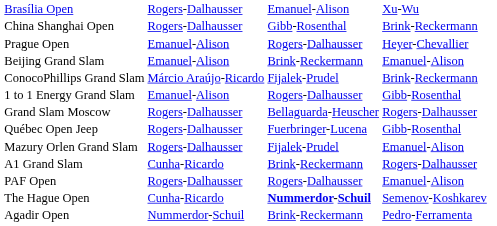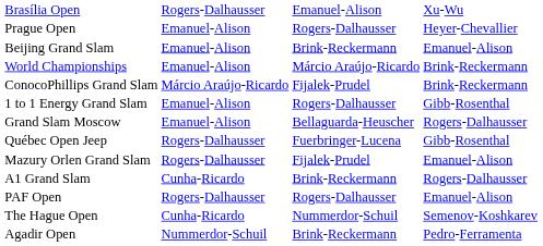 <table>
 <tr>
 <td><a href='#'>Brasília Open</a></td>
 <td> <a href='#'>Rogers</a>-<a href='#'>Dalhausser</a></td>
 <td> <a href='#'>Emanuel</a>-<a href='#'>Alison</a></td>
 <td> <a href='#'>Xu</a>-<a href='#'>Wu</a></td>
-</tr>
-<tr>
-<td>China Shanghai Open</td>
-<td> <a href='#'>Rogers</a>-<a href='#'>Dalhausser</a></td>
-<td> <a href='#'>Gibb</a>-<a href='#'>Rosenthal</a></td>
-<td> <a href='#'>Brink</a>-<a href='#'>Reckermann</a></td>
 </tr>
 <tr>
 <td>Prague Open</td>
 <td> <a href='#'>Emanuel</a>-<a href='#'>Alison</a></td>
 <td> <a href='#'>Rogers</a>-<a href='#'>Dalhausser</a></td>
 <td> <a href='#'>Heyer</a>-<a href='#'>Chevallier</a></td>
 </tr>
 <tr>
 <td>Beijing Grand Slam</td>
 <td> <a href='#'>Emanuel</a>-<a href='#'>Alison</a></td>
 <td> <a href='#'>Brink</a>-<a href='#'>Reckermann</a></td>
 <td> <a href='#'>Emanuel</a>-<a href='#'>Alison</a></td>
+</tr>
+<tr>
+<td><a href='#'>World Championships</a></td>
+<td> <a href='#'>Emanuel</a>-<a href='#'>Alison</a></td>
+<td> <a href='#'>Márcio Araújo</a>-<a href='#'>Ricardo</a></td>
+<td> <a href='#'>Brink</a>-<a href='#'>Reckermann</a></td>
 </tr>
 <tr>
 <td>ConocoPhillips Grand Slam</td>
 <td> <a href='#'>Márcio Araújo</a>-<a href='#'>Ricardo</a></td>
 <td> <a href='#'>Fijalek</a>-<a href='#'>Prudel</a></td>
 <td> <a href='#'>Brink</a>-<a href='#'>Reckermann</a></td>
 </tr>
 <tr>
 <td>1 to 1 Energy Grand Slam</td>
 <td> <a href='#'>Emanuel</a>-<a href='#'>Alison</a></td>
 <td> <a href='#'>Rogers</a>-<a href='#'>Dalhausser</a></td>
 <td> <a href='#'>Gibb</a>-<a href='#'>Rosenthal</a></td>
 </tr>
 <tr>
 <td>Grand Slam Moscow</td>
-<td> <a href='#'>Rogers</a>-<a href='#'>Dalhausser</a></td>
+<td> <a href='#'>Emanuel</a>-<a href='#'>Alison</a></td>
 <td> <a href='#'>Bellaguarda</a>-<a href='#'>Heuscher</a></td>
 <td> <a href='#'>Rogers</a>-<a href='#'>Dalhausser</a></td>
 </tr>
 <tr>
 <td>Québec Open Jeep</td>
 <td> <a href='#'>Rogers</a>-<a href='#'>Dalhausser</a></td>
 <td> <a href='#'>Fuerbringer</a>-<a href='#'>Lucena</a></td>
 <td> <a href='#'>Gibb</a>-<a href='#'>Rosenthal</a></td>
 </tr>
 <tr>
 <td>Mazury Orlen Grand Slam</td>
 <td> <a href='#'>Rogers</a>-<a href='#'>Dalhausser</a></td>
 <td> <a href='#'>Fijalek</a>-<a href='#'>Prudel</a></td>
 <td> <a href='#'>Emanuel</a>-<a href='#'>Alison</a></td>
 </tr>
 <tr>
 <td>A1 Grand Slam</td>
 <td> <a href='#'>Cunha</a>-<a href='#'>Ricardo</a></td>
 <td> <a href='#'>Brink</a>-<a href='#'>Reckermann</a></td>
 <td> <a href='#'>Rogers</a>-<a href='#'>Dalhausser</a></td>
 </tr>
 <tr>
 <td>PAF Open</td>
 <td> <a href='#'>Rogers</a>-<a href='#'>Dalhausser</a></td>
 <td> <a href='#'>Rogers</a>-<a href='#'>Dalhausser</a></td>
 <td> <a href='#'>Emanuel</a>-<a href='#'>Alison</a></td>
 </tr>
 <tr>
 <td>The Hague Open</td>
 <td> <a href='#'>Cunha</a>-<a href='#'>Ricardo</a></td>
-<td><strong> <a href='#'>Nummerdor</a>-<a href='#'>Schuil</a></strong></td>
+<td> <a href='#'>Nummerdor</a>-<a href='#'>Schuil</a></td>
 <td> <a href='#'>Semenov</a>-<a href='#'>Koshkarev</a></td>
 </tr>
 <tr>
 <td>Agadir Open</td>
 <td> <a href='#'>Nummerdor</a>-<a href='#'>Schuil</a></td>
 <td> <a href='#'>Brink</a>-<a href='#'>Reckermann</a></td>
 <td> <a href='#'>Pedro</a>-<a href='#'>Ferramenta</a></td>
 </tr>
 </table>
